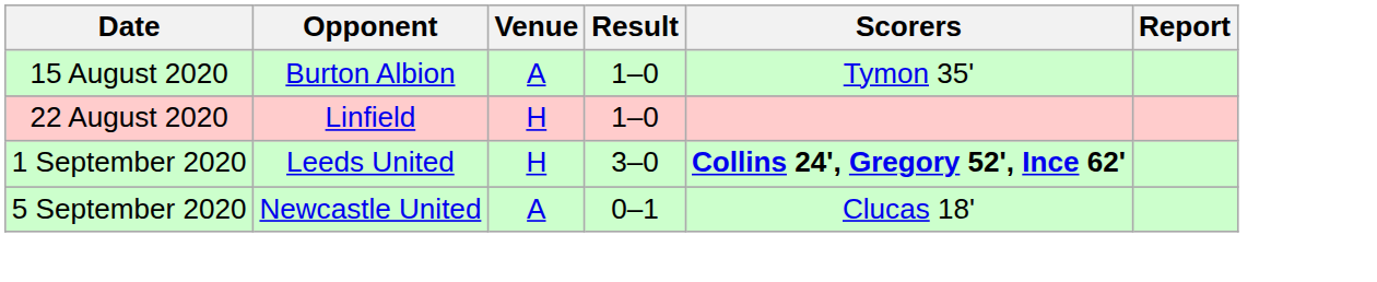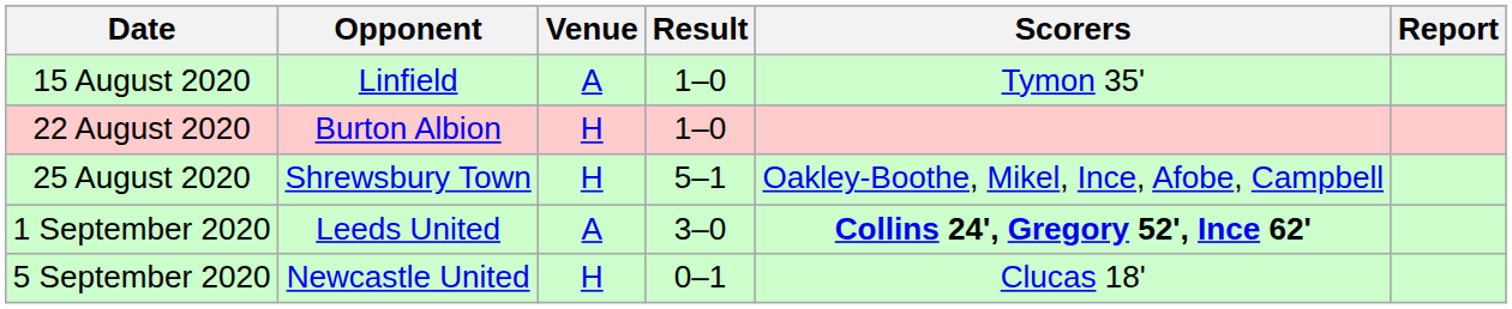 <table class="wikitable" style="font-size:100%; text-align:center">
 <tr>
 <th>Date</th>
 <th>Opponent</th>
 <th>Venue</th>
 <th>Result</th>
 <th>Scorers</th>
 <th>Report</th>
 </tr>
 <tr bgcolor=CCFFCC>
 <td>15 August 2020</td>
-<td><a href='#'>Burton Albion</a></td>
+<td><a href='#'>Linfield</a></td>
 <td><a href='#'>A</a></td>
 <td>1–0</td>
 <td><a href='#'>Tymon</a> 35'</td>
 <td></td>
 </tr>
 <tr bgcolor=FFCCCC>
 <td>22 August 2020</td>
-<td><a href='#'>Linfield</a></td>
+<td><a href='#'>Burton Albion</a></td>
 <td><a href='#'>H</a></td>
 <td>1–0</td>
 <td></td>
 <td></td>
 </tr>
 <tr bgcolor=CCFFCC>
+<td>25 August 2020</td>
+<td><a href='#'>Shrewsbury Town</a></td>
+<td><a href='#'>H</a></td>
+<td>5–1</td>
+<td><a href='#'>Oakley-Boothe</a>, <a href='#'>Mikel</a>, <a href='#'>Ince</a>, <a href='#'>Afobe</a>, <a href='#'>Campbell</a></td>
+<td></td>
+</tr>
+<tr bgcolor=CCFFCC>
 <td>1 September 2020</td>
 <td><a href='#'>Leeds United</a></td>
-<td><a href='#'>H</a></td>
+<td><a href='#'>A</a></td>
 <td>3–0</td>
 <td><strong><a href='#'>Collins</a> 24', <a href='#'>Gregory</a> 52', <a href='#'>Ince</a> 62'</strong></td>
 <td></td>
 </tr>
 <tr bgcolor=CCFFCC>
 <td>5 September 2020</td>
 <td><a href='#'>Newcastle United</a></td>
-<td><a href='#'>A</a></td>
+<td><a href='#'>H</a></td>
 <td>0–1</td>
 <td><a href='#'>Clucas</a> 18'</td>
 <td></td>
 </tr>
 </table>
